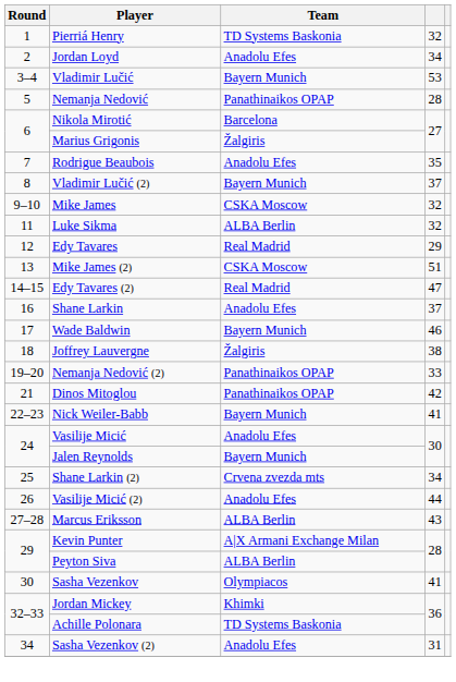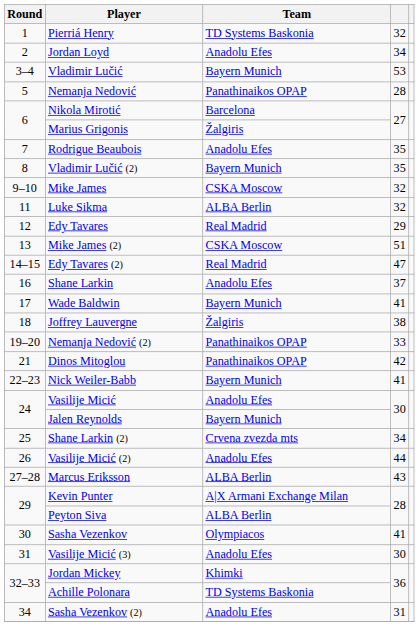 <table class="wikitable sortable" style="text-align: center;">
 <tr>
 <th>Round</th>
 <th style="width:200px;">Player</th>
 <th style="width:240px;">Team</th>
 <th><a href='#'></a></th>
 <th></th>
 </tr>
 <tr>
 <td>1</td>
 <td style="text-align:left;"> <a href='#'>Pierriá Henry</a></td>
 <td style="text-align:left;"> <a href='#'>TD Systems Baskonia</a></td>
 <td>32</td>
 <td></td>
 </tr>
 <tr>
 <td>2</td>
 <td style="text-align:left;"> <a href='#'>Jordan Loyd</a></td>
 <td style="text-align:left;"> <a href='#'>Anadolu Efes</a></td>
 <td>34</td>
 <td></td>
 </tr>
 <tr>
 <td>3–4</td>
 <td style="text-align:left;"> <a href='#'>Vladimir Lučić</a></td>
 <td style="text-align:left;"> <a href='#'>Bayern Munich</a></td>
 <td>53</td>
 <td></td>
 </tr>
 <tr>
 <td>5</td>
 <td style="text-align:left;"> <a href='#'>Nemanja Nedović</a></td>
 <td style="text-align:left;"> <a href='#'>Panathinaikos OPAP</a></td>
 <td>28</td>
 <td></td>
 </tr>
 <tr>
 <td rowspan=2>6</td>
 <td style="text-align:left;"> <a href='#'>Nikola Mirotić</a></td>
 <td style="text-align:left;"> <a href='#'>Barcelona</a></td>
 <td rowspan=2>27</td>
 <td rowspan=2></td>
 </tr>
 <tr>
 <td style="text-align:left;"> <a href='#'>Marius Grigonis</a></td>
 <td style="text-align:left;"> <a href='#'>Žalgiris</a></td>
 </tr>
 <tr>
 <td>7</td>
 <td style="text-align:left;"> <a href='#'>Rodrigue Beaubois</a></td>
 <td style="text-align:left;"> <a href='#'>Anadolu Efes</a></td>
 <td>35</td>
 <td></td>
 </tr>
 <tr>
 <td>8</td>
 <td style="text-align:left;"> <a href='#'>Vladimir Lučić</a> <small>(2)</small></td>
 <td style="text-align:left;"> <a href='#'>Bayern Munich</a></td>
-<td>37</td>
+<td>35</td>
 <td></td>
 </tr>
 <tr>
 <td>9–10</td>
 <td style="text-align:left;"> <a href='#'>Mike James</a></td>
 <td style="text-align:left;"> <a href='#'>CSKA Moscow</a></td>
 <td>32</td>
 <td></td>
 </tr>
 <tr>
 <td>11</td>
 <td style="text-align:left;"> <a href='#'>Luke Sikma</a></td>
 <td style="text-align:left;"> <a href='#'>ALBA Berlin</a></td>
 <td>32</td>
 <td></td>
 </tr>
 <tr>
 <td>12</td>
 <td style="text-align:left;"> <a href='#'>Edy Tavares</a></td>
 <td style="text-align:left;"> <a href='#'>Real Madrid</a></td>
 <td>29</td>
 <td></td>
 </tr>
 <tr>
 <td>13</td>
 <td style="text-align:left;"> <a href='#'>Mike James</a> <small>(2)</small></td>
 <td style="text-align:left;"> <a href='#'>CSKA Moscow</a></td>
 <td>51</td>
 <td></td>
 </tr>
 <tr>
 <td>14–15</td>
 <td style="text-align:left;"> <a href='#'>Edy Tavares</a> <small>(2)</small></td>
 <td style="text-align:left;"> <a href='#'>Real Madrid</a></td>
 <td>47</td>
 <td></td>
 </tr>
 <tr>
 <td>16</td>
 <td style="text-align:left;"> <a href='#'>Shane Larkin</a></td>
 <td style="text-align:left;"> <a href='#'>Anadolu Efes</a></td>
 <td>37</td>
 <td></td>
 </tr>
 <tr>
 <td>17</td>
 <td style="text-align:left;"> <a href='#'>Wade Baldwin</a></td>
 <td style="text-align:left;"> <a href='#'>Bayern Munich</a></td>
-<td>46</td>
+<td>41</td>
 <td></td>
 </tr>
 <tr>
 <td>18</td>
 <td style="text-align:left;"> <a href='#'>Joffrey Lauvergne</a></td>
 <td style="text-align:left;"> <a href='#'>Žalgiris</a></td>
 <td>38</td>
 <td></td>
 </tr>
 <tr>
 <td>19–20</td>
 <td style="text-align:left;"> <a href='#'>Nemanja Nedović</a> <small>(2)</small></td>
 <td style="text-align:left;"> <a href='#'>Panathinaikos OPAP</a></td>
 <td>33</td>
 <td></td>
 </tr>
 <tr>
 <td>21</td>
 <td style="text-align:left;"> <a href='#'>Dinos Mitoglou</a></td>
 <td style="text-align:left;"> <a href='#'>Panathinaikos OPAP</a></td>
 <td>42</td>
 <td></td>
 </tr>
 <tr>
 <td>22–23</td>
 <td style="text-align:left;"> <a href='#'>Nick Weiler-Babb</a></td>
 <td style="text-align:left;"> <a href='#'>Bayern Munich</a></td>
 <td>41</td>
 <td></td>
 </tr>
 <tr>
 <td rowspan=2>24</td>
 <td style="text-align:left;"> <a href='#'>Vasilije Micić</a></td>
 <td style="text-align:left;"> <a href='#'>Anadolu Efes</a></td>
 <td rowspan=2>30</td>
 <td rowspan=2></td>
 </tr>
 <tr>
 <td style="text-align:left;"> <a href='#'>Jalen Reynolds</a></td>
 <td style="text-align:left;"> <a href='#'>Bayern Munich</a></td>
 </tr>
 <tr>
 <td>25</td>
 <td style="text-align:left;"> <a href='#'>Shane Larkin</a> <small>(2)</small></td>
 <td style="text-align:left;"> <a href='#'>Crvena zvezda mts</a></td>
 <td>34</td>
 <td></td>
 </tr>
 <tr>
 <td>26</td>
 <td style="text-align:left;"> <a href='#'>Vasilije Micić</a> <small>(2)</small></td>
 <td style="text-align:left;"> <a href='#'>Anadolu Efes</a></td>
 <td>44</td>
 <td></td>
 </tr>
 <tr>
 <td>27–28</td>
 <td style="text-align:left;"> <a href='#'>Marcus Eriksson</a></td>
 <td style="text-align:left;"> <a href='#'>ALBA Berlin</a></td>
 <td>43</td>
 <td></td>
 </tr>
 <tr>
 <td rowspan=2>29</td>
 <td style="text-align:left;"> <a href='#'>Kevin Punter</a></td>
 <td style="text-align:left;"> <a href='#'>A|X Armani Exchange Milan</a></td>
 <td rowspan=2>28</td>
 <td rowspan=2></td>
 </tr>
 <tr>
 <td style="text-align:left;"> <a href='#'>Peyton Siva</a></td>
 <td style="text-align:left;"> <a href='#'>ALBA Berlin</a></td>
 </tr>
 <tr>
 <td>30</td>
 <td style="text-align:left;"> <a href='#'>Sasha Vezenkov</a></td>
 <td style="text-align:left;"> <a href='#'>Olympiacos</a></td>
 <td>41</td>
 <td></td>
 </tr>
 <tr>
+<td>31</td>
+<td style="text-align:left;"> <a href='#'>Vasilije Micić</a> <small>(3)</small></td>
+<td style="text-align:left;"> <a href='#'>Anadolu Efes</a></td>
+<td>30</td>
+<td></td>
+</tr>
+<tr>
 <td rowspan=2>32–33</td>
 <td style="text-align:left;"> <a href='#'>Jordan Mickey</a></td>
 <td style="text-align:left;"> <a href='#'>Khimki</a></td>
 <td rowspan=2>36</td>
 <td rowspan=2></td>
 </tr>
 <tr>
 <td style="text-align:left;"> <a href='#'>Achille Polonara</a></td>
 <td style="text-align:left;"> <a href='#'>TD Systems Baskonia</a></td>
 </tr>
 <tr>
 <td>34</td>
 <td style="text-align:left;"> <a href='#'>Sasha Vezenkov</a> <small>(2)</small></td>
 <td style="text-align:left;"> <a href='#'>Anadolu Efes</a></td>
 <td>31</td>
 <td></td>
 </tr>
 <tr>
 </tr>
 </table>
